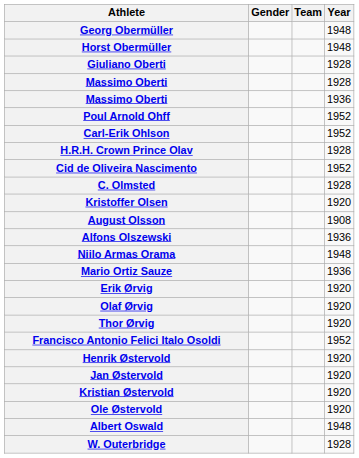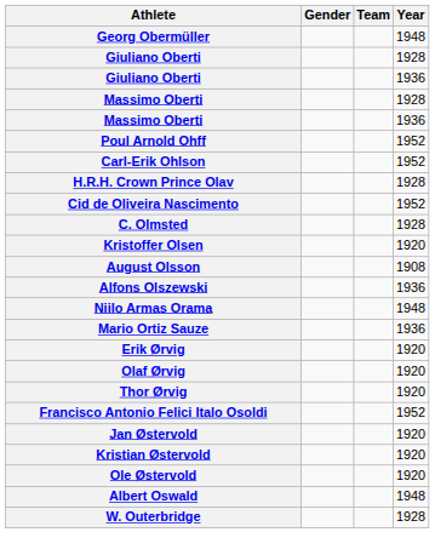 <table class="wikitable plainrowheaders">
 <tr>
 <th scope="col" style="width:22em">Athlete</th>
 <th scope="col">Gender</th>
 <th scope="col">Team</th>
 <th scope="col">Year</th>
 </tr>
 <tr>
 <th scope="row"><a href='#'>Georg Obermüller</a></th>
 <td style="text-align:center"></td>
 <td></td>
 <td>1948</td>
 </tr>
 <tr>
-<th scope="row"><a href='#'>Horst Obermüller</a></th>
+<th scope="row"><a href='#'>Giuliano Oberti</a></th>
 <td style="text-align:center"></td>
 <td></td>
-<td>1948</td>
+<td>1928</td>
 </tr>
 <tr>
 <th scope="row"><a href='#'>Giuliano Oberti</a></th>
 <td style="text-align:center"></td>
 <td></td>
-<td>1928</td>
+<td>1936</td>
 </tr>
 <tr>
 <th scope="row"><a href='#'>Massimo Oberti</a></th>
 <td style="text-align:center"></td>
 <td></td>
 <td>1928</td>
 </tr>
 <tr>
 <th scope="row"><a href='#'>Massimo Oberti</a></th>
 <td style="text-align:center"></td>
 <td></td>
 <td>1936</td>
 </tr>
 <tr>
 <th scope="row"><a href='#'>Poul Arnold Ohff</a></th>
 <td style="text-align:center"></td>
 <td></td>
 <td>1952</td>
 </tr>
 <tr>
 <th scope="row"><a href='#'>Carl-Erik Ohlson</a></th>
 <td style="text-align:center"></td>
 <td></td>
 <td>1952</td>
 </tr>
 <tr>
 <th scope="row"><a href='#'>H.R.H. Crown Prince Olav</a></th>
 <td style="text-align:center"></td>
 <td></td>
 <td>1928</td>
 </tr>
 <tr>
 <th scope="row"><a href='#'>Cid de Oliveira Nascimento</a></th>
 <td style="text-align:center"></td>
 <td></td>
 <td>1952</td>
 </tr>
 <tr>
 <th scope="row"><a href='#'>C. Olmsted</a></th>
 <td style="text-align:center"></td>
 <td></td>
 <td>1928</td>
 </tr>
 <tr>
 <th scope="row"><a href='#'>Kristoffer Olsen</a></th>
 <td style="text-align:center"></td>
 <td></td>
 <td>1920</td>
 </tr>
 <tr>
 <th scope="row"><a href='#'>August Olsson</a></th>
 <td style="text-align:center"></td>
 <td></td>
 <td>1908</td>
 </tr>
 <tr>
 <th scope="row"><a href='#'>Alfons Olszewski</a></th>
 <td style="text-align:center"></td>
 <td></td>
 <td>1936</td>
 </tr>
 <tr>
 <th scope="row"><a href='#'>Niilo Armas Orama</a></th>
 <td style="text-align:center"></td>
 <td></td>
 <td>1948</td>
 </tr>
 <tr>
 <th scope="row"><a href='#'>Mario Ortiz Sauze</a></th>
 <td style="text-align:center"></td>
 <td></td>
 <td>1936</td>
 </tr>
 <tr>
 <th scope="row"><a href='#'>Erik Ørvig</a></th>
 <td style="text-align:center"></td>
 <td></td>
 <td>1920</td>
 </tr>
 <tr>
 <th scope="row"><a href='#'>Olaf Ørvig</a></th>
 <td style="text-align:center"></td>
 <td></td>
 <td>1920</td>
 </tr>
 <tr>
 <th scope="row"><a href='#'>Thor Ørvig</a></th>
 <td style="text-align:center"></td>
 <td></td>
 <td>1920</td>
 </tr>
 <tr>
 <th scope="row"><a href='#'>Francisco Antonio Felici Italo Osoldi</a></th>
 <td style="text-align:center"></td>
 <td></td>
 <td>1952</td>
 </tr>
 <tr>
-<th scope="row"><a href='#'>Henrik Østervold</a></th>
-<td style="text-align:center"></td>
-<td></td>
-<td>1920</td>
-</tr>
-<tr>
 <th scope="row"><a href='#'>Jan Østervold</a></th>
 <td style="text-align:center"></td>
 <td></td>
 <td>1920</td>
 </tr>
 <tr>
 <th scope="row"><a href='#'>Kristian Østervold</a></th>
 <td style="text-align:center"></td>
 <td></td>
 <td>1920</td>
 </tr>
 <tr>
 <th scope="row"><a href='#'>Ole Østervold</a></th>
 <td style="text-align:center"></td>
 <td></td>
 <td>1920</td>
 </tr>
 <tr>
 <th scope="row"><a href='#'>Albert Oswald</a></th>
 <td style="text-align:center"></td>
 <td></td>
 <td>1948</td>
 </tr>
 <tr>
 <th scope="row"><a href='#'>W. Outerbridge</a></th>
 <td style="text-align:center"></td>
 <td></td>
 <td>1928</td>
 </tr>
 </table>
